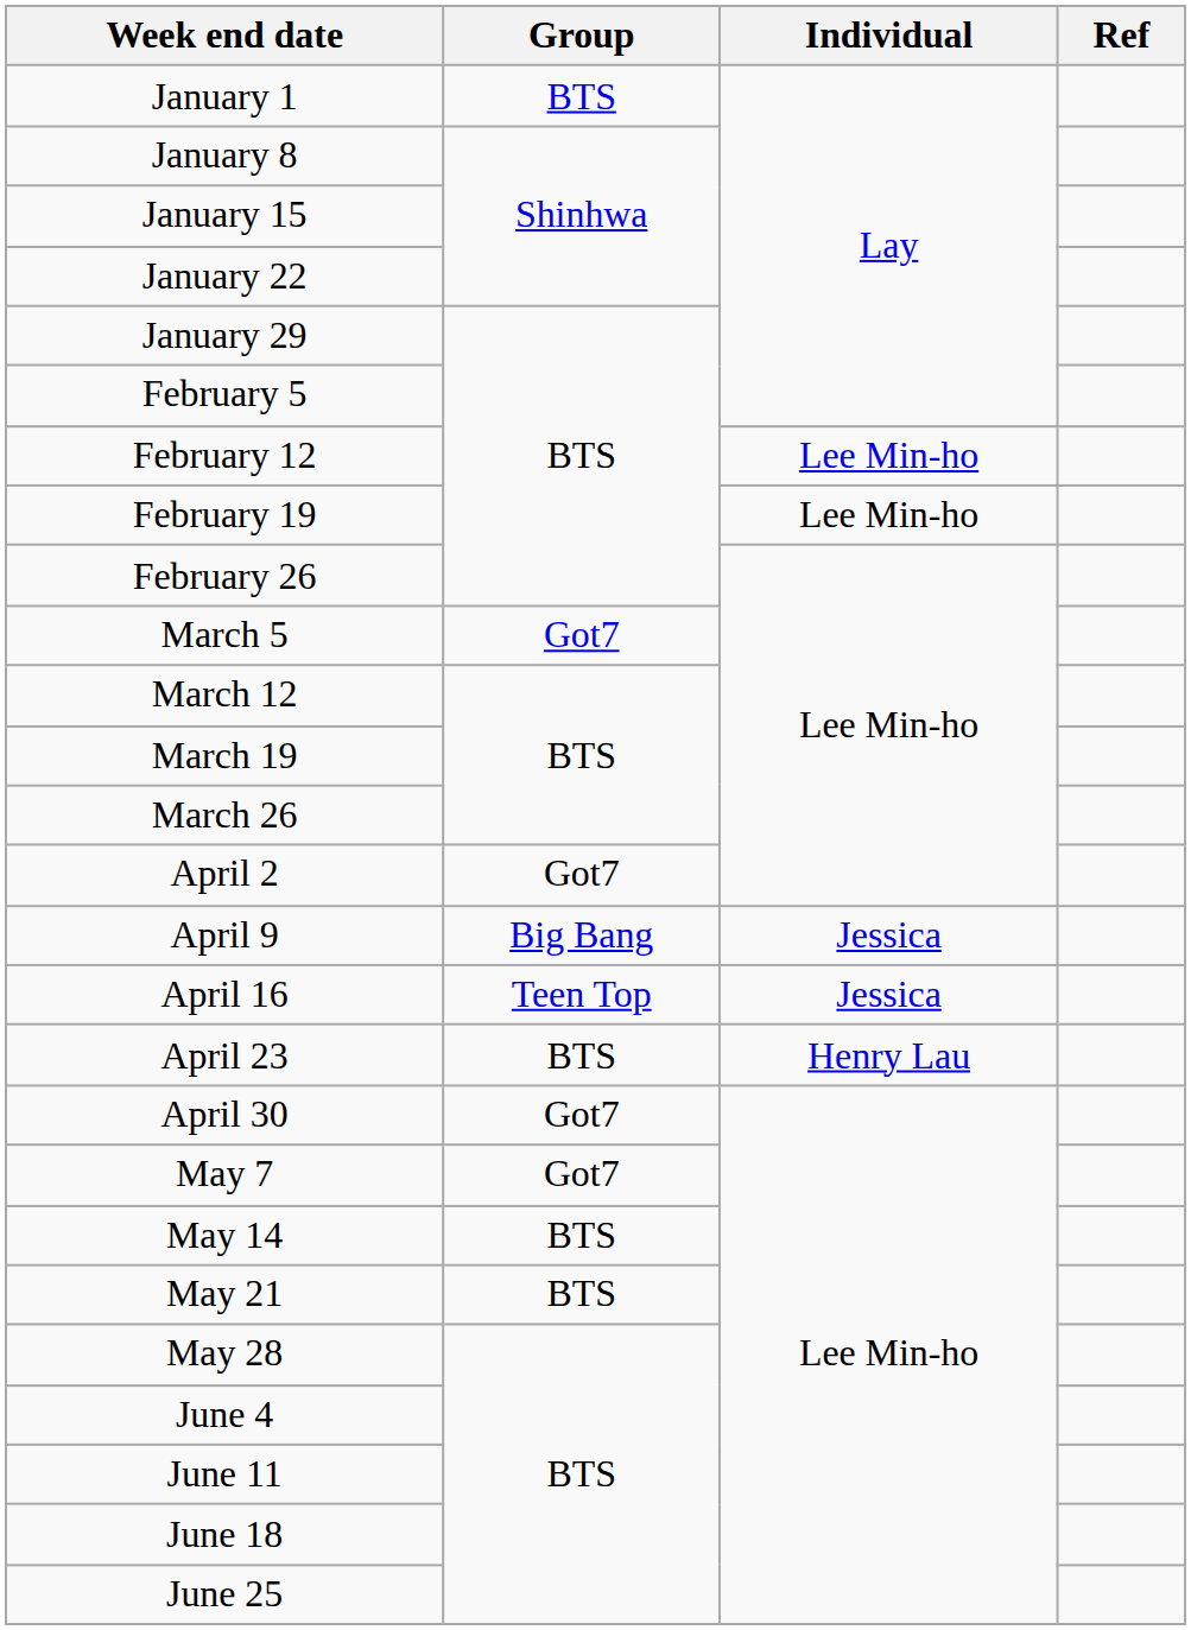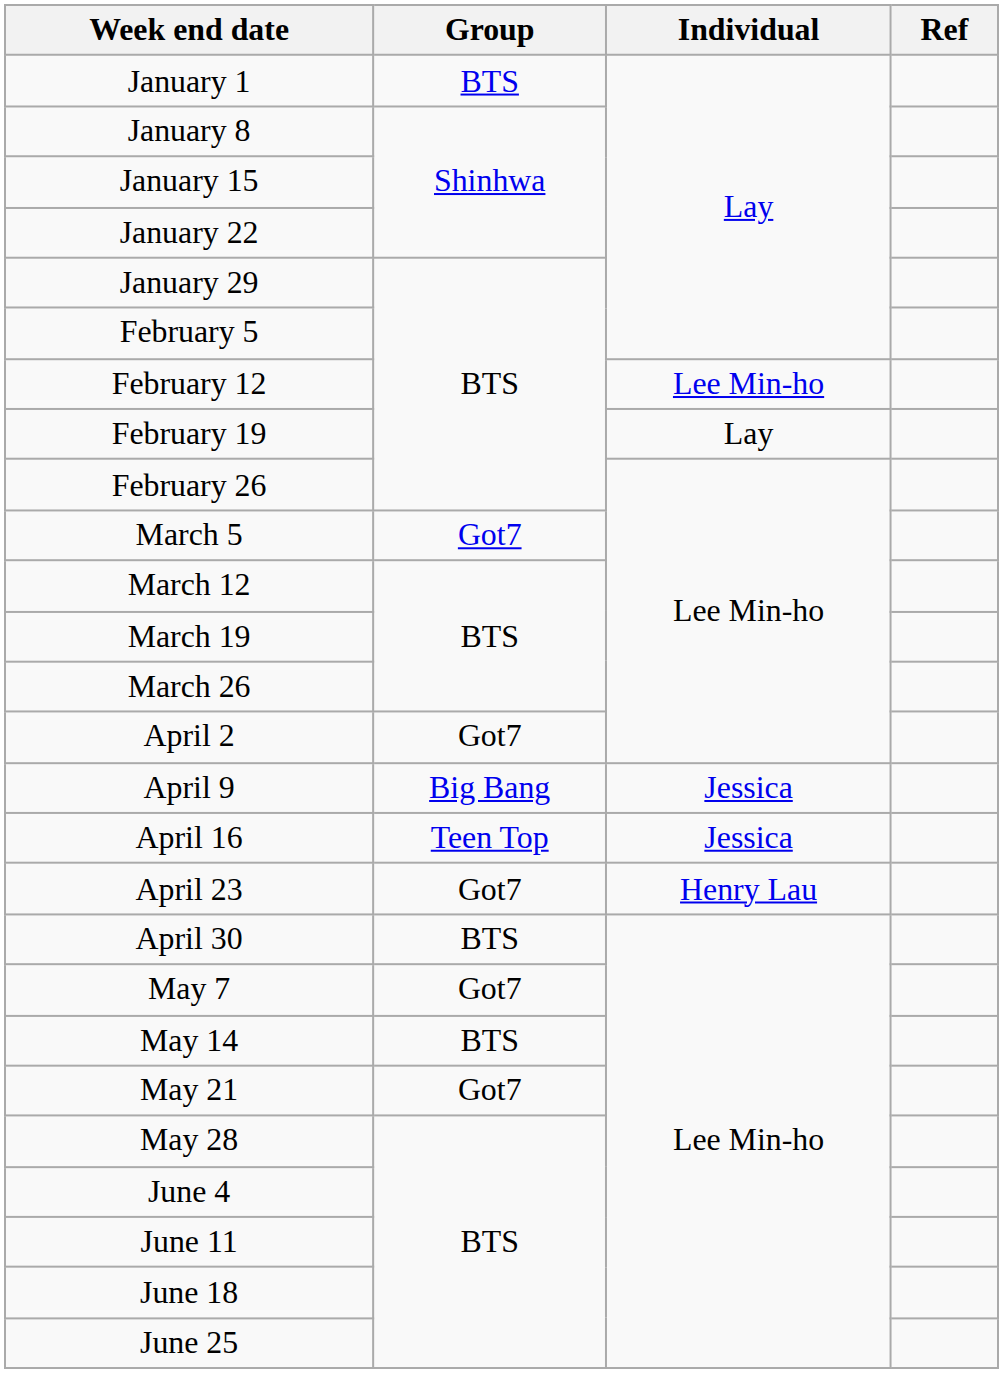 <table class="wikitable" style="text-align:center; width:500px">
 <tr>
 <th>Week end date</th>
 <th>Group</th>
 <th>Individual</th>
 <th>Ref</th>
 </tr>
 <tr>
 <td>January 1</td>
 <td><a href='#'>BTS</a></td>
 <td rowspan="6"><a href='#'>Lay</a></td>
 <td></td>
 </tr>
 <tr>
 <td>January 8</td>
 <td rowspan="3"><a href='#'>Shinhwa</a></td>
 <td></td>
 </tr>
 <tr>
 <td>January 15</td>
 <td></td>
 </tr>
 <tr>
 <td>January 22</td>
 <td></td>
 </tr>
 <tr>
 <td>January 29</td>
 <td rowspan="5">BTS</td>
 <td></td>
 </tr>
 <tr>
 <td>February 5</td>
 <td></td>
 </tr>
 <tr>
 <td>February 12</td>
 <td><a href='#'>Lee Min-ho</a></td>
 <td></td>
 </tr>
 <tr>
 <td>February 19</td>
-<td>Lee Min-ho</td>
+<td>Lay</td>
 <td></td>
 </tr>
 <tr>
 <td>February 26</td>
 <td rowspan="6">Lee Min-ho</td>
 <td></td>
 </tr>
 <tr>
 <td>March 5</td>
 <td><a href='#'>Got7</a></td>
 <td></td>
 </tr>
 <tr>
 <td>March 12</td>
 <td rowspan="3">BTS</td>
 <td></td>
 </tr>
 <tr>
 <td>March 19</td>
 <td></td>
 </tr>
 <tr>
 <td>March 26</td>
 <td></td>
 </tr>
 <tr>
 <td>April 2</td>
 <td>Got7</td>
 <td></td>
 </tr>
 <tr>
 <td>April 9</td>
 <td><a href='#'>Big Bang</a></td>
 <td><a href='#'>Jessica</a></td>
 <td></td>
 </tr>
 <tr>
 <td>April 16</td>
 <td><a href='#'>Teen Top</a></td>
 <td><a href='#'>Jessica</a></td>
 <td></td>
 </tr>
 <tr>
 <td>April 23</td>
-<td>BTS</td>
+<td>Got7</td>
 <td><a href='#'>Henry Lau</a></td>
 <td></td>
 </tr>
 <tr>
 <td>April 30</td>
-<td>Got7</td>
+<td>BTS</td>
 <td rowspan="9">Lee Min-ho</td>
 <td></td>
 </tr>
 <tr>
 <td>May 7</td>
 <td>Got7</td>
 <td></td>
 </tr>
 <tr>
 <td>May 14</td>
 <td>BTS</td>
 <td></td>
 </tr>
 <tr>
 <td>May 21</td>
-<td>BTS</td>
+<td>Got7</td>
 <td></td>
 </tr>
 <tr>
 <td>May 28</td>
 <td rowspan="5">BTS</td>
 <td></td>
 </tr>
 <tr>
 <td>June 4</td>
 <td></td>
 </tr>
 <tr>
 <td>June 11</td>
 <td></td>
 </tr>
 <tr>
 <td>June 18</td>
 <td></td>
 </tr>
 <tr>
 <td>June 25</td>
 <td></td>
 </tr>
 <tr>
 </tr>
 </table>
